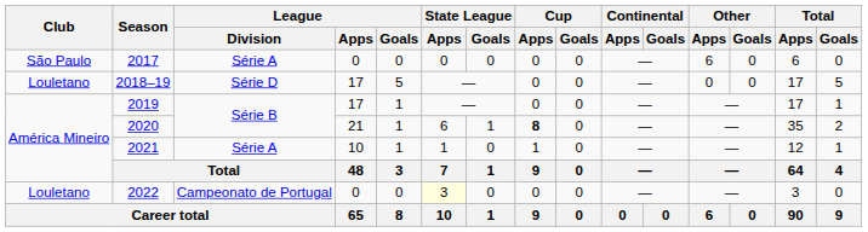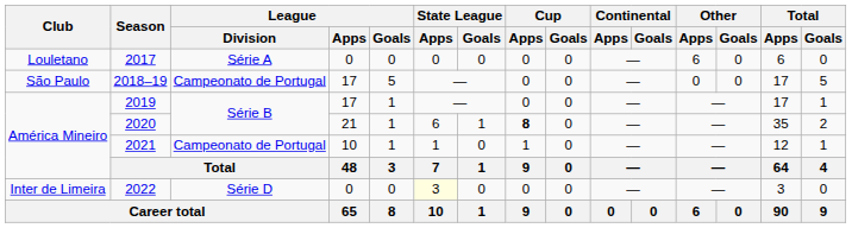 <table class="wikitable" style="text-align: center">
 <tr>
 <th rowspan="2">Club</th>
 <th rowspan="2">Season</th>
 <th colspan="3">League</th>
 <th colspan="2">State League</th>
 <th colspan="2">Cup</th>
 <th colspan="2">Continental</th>
 <th colspan="2">Other</th>
 <th colspan="2">Total</th>
 </tr>
 <tr>
 <th>Division</th>
 <th>Apps</th>
 <th>Goals</th>
 <th>Apps</th>
 <th>Goals</th>
 <th>Apps</th>
 <th>Goals</th>
 <th>Apps</th>
 <th>Goals</th>
 <th>Apps</th>
 <th>Goals</th>
 <th>Apps</th>
 <th>Goals</th>
 </tr>
 <tr>
-<td><a href='#'>São Paulo</a></td>
+<td><a href='#'>Louletano</a></td>
 <td><a href='#'>2017</a></td>
 <td><a href='#'>Série A</a></td>
 <td>0</td>
 <td>0</td>
 <td>0</td>
 <td>0</td>
 <td>0</td>
 <td>0</td>
 <td colspan="2">—</td>
 <td>6</td>
 <td>0</td>
 <td>6</td>
 <td>0</td>
 </tr>
 <tr>
-<td><a href='#'>Louletano</a></td>
+<td><a href='#'>São Paulo</a></td>
 <td><a href='#'>2018–19</a></td>
-<td><a href='#'>Série D</a></td>
+<td><a href='#'>Campeonato de Portugal</a></td>
 <td>17</td>
 <td>5</td>
 <td colspan="2">—</td>
 <td>0</td>
 <td>0</td>
 <td colspan="2">—</td>
 <td>0</td>
 <td>0</td>
 <td>17</td>
 <td>5</td>
 </tr>
 <tr>
 <td rowspan="4"><a href='#'>América Mineiro</a></td>
 <td><a href='#'>2019</a></td>
 <td rowspan="2"><a href='#'>Série B</a></td>
 <td>17</td>
 <td>1</td>
 <td colspan="2">—</td>
 <td>0</td>
 <td>0</td>
 <td colspan="2">—</td>
 <td colspan="2">—</td>
 <td>17</td>
 <td>1</td>
 </tr>
 <tr>
 <td><a href='#'>2020</a></td>
 <td>21</td>
 <td>1</td>
 <td>6</td>
 <td>1</td>
 <td><strong>8</strong></td>
 <td>0</td>
 <td colspan="2">—</td>
 <td colspan="2">—</td>
 <td>35</td>
 <td>2</td>
 </tr>
 <tr>
 <td><a href='#'>2021</a></td>
-<td><a href='#'>Série A</a></td>
+<td><a href='#'>Campeonato de Portugal</a></td>
 <td>10</td>
 <td>1</td>
 <td>1</td>
 <td>0</td>
 <td>1</td>
 <td>0</td>
 <td colspan="2">—</td>
 <td colspan="2">—</td>
 <td>12</td>
 <td>1</td>
 </tr>
 <tr>
 <th colspan="2">Total</th>
 <th>48</th>
 <th>3</th>
 <th>7</th>
 <th>1</th>
 <th>9</th>
 <th>0</th>
 <th colspan="2">—</th>
 <th colspan="2">—</th>
 <th>64</th>
 <th>4</th>
 </tr>
 <tr>
-<td><a href='#'>Louletano</a></td>
+<td><a href='#'>Inter de Limeira</a></td>
 <td><a href='#'>2022</a></td>
-<td><a href='#'>Campeonato de Portugal</a></td>
+<td><a href='#'>Série D</a></td>
 <td>0</td>
 <td>0</td>
 <td style="background: lightyellow;">3</td>
 <td>0</td>
 <td>0</td>
 <td>0</td>
 <td colspan="2">—</td>
 <td colspan="2">—</td>
 <td>3</td>
 <td>0</td>
 </tr>
 <tr>
 <th colspan="3"><strong>Career total</strong></th>
 <th>65</th>
 <th>8</th>
 <th>10</th>
 <th>1</th>
 <th>9</th>
 <th>0</th>
 <th>0</th>
 <th>0</th>
 <th>6</th>
 <th>0</th>
 <th>90</th>
 <th>9</th>
 </tr>
 </table>
